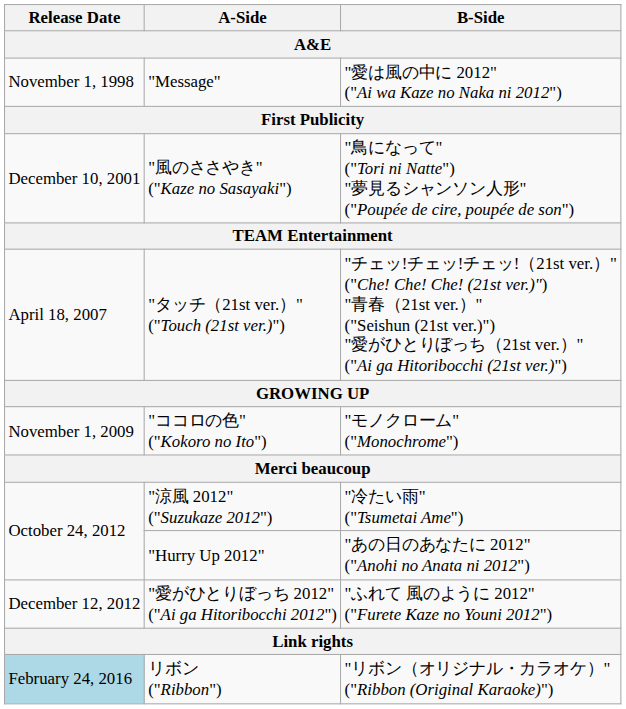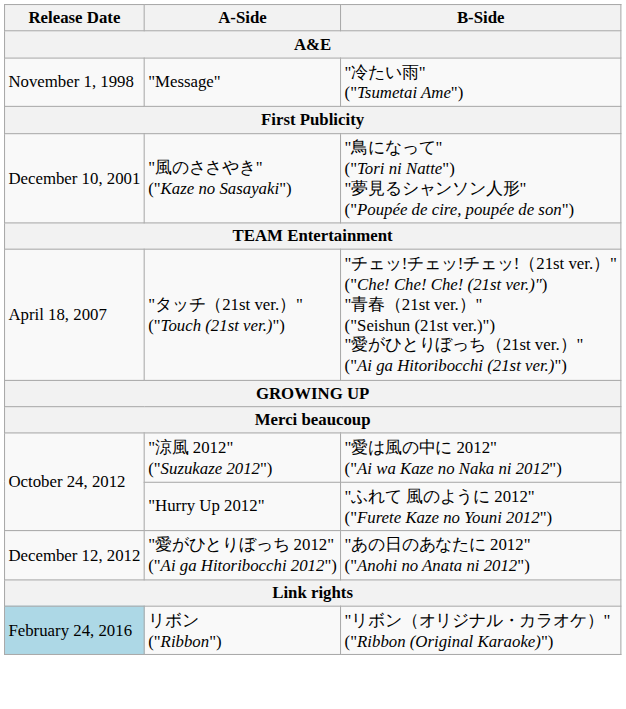 <table class="wikitable">
 <tr>
 <th>Release Date</th>
 <th>A-Side</th>
 <th>B-Side</th>
 </tr>
 <tr>
 <th colspan="3">A&E</th>
 </tr>
 <tr>
 <td>November 1, 1998</td>
 <td>"Message"</td>
-<td>"愛は風の中に 2012"<br>("<em>Ai wa Kaze no Naka ni 2012</em>")</td>
+<td>"冷たい雨"<br>("<em>Tsumetai Ame</em>")</td>
 </tr>
 <tr>
 <th colspan="3">First Publicity</th>
 </tr>
 <tr>
 <td>December 10, 2001</td>
 <td>"風のささやき"<br>("<em>Kaze no Sasayaki</em>")</td>
 <td>"鳥になって"<br>("<em>Tori ni Natte</em>")<br>"夢見るシャンソン人形"<br>("<em>Poupée de cire, poupée de son</em>")</td>
 </tr>
 <tr>
 <th colspan="3">TEAM Entertainment</th>
 </tr>
 <tr>
 <td>April 18, 2007</td>
 <td>"タッチ（21st ver.）"<br>("<em>Touch (21st ver.)</em>")</td>
 <td>"チェッ!チェッ!チェッ!（21st ver.）"<br>("<em>Che! Che! Che! (21st ver.)"</em>)<br>"青春（21st ver.）"<br>("Seishun (21st ver.)")<br>"愛がひとりぼっち（21st ver.）"<br>("<em>Ai ga Hitoribocchi (21st ver.)</em>")</td>
 </tr>
 <tr>
 <th colspan="3">GROWING UP</th>
 </tr>
 <tr>
-<td>November 1, 2009</td>
-<td>"ココロの色"<br>("<em>Kokoro no Ito</em>")</td>
-<td>"モノクローム"<br>("<em>Monochrome</em>")</td>
-</tr>
-<tr>
 <th colspan="3">Merci beaucoup</th>
 </tr>
 <tr>
 <td rowspan="2">October 24, 2012</td>
 <td>"涼風 2012"<br>("<em>Suzukaze 2012</em>")</td>
-<td>"冷たい雨"<br>("<em>Tsumetai Ame</em>")</td>
+<td>"愛は風の中に 2012"<br>("<em>Ai wa Kaze no Naka ni 2012</em>")</td>
 </tr>
 <tr>
 <td>"Hurry Up 2012"</td>
-<td>"あの日のあなたに 2012"<br>("<em>Anohi no Anata ni 2012</em>")</td>
+<td>"ふれて 風のように 2012"<br>("<em>Furete Kaze no Youni 2012</em>")</td>
 </tr>
 <tr>
 <td>December 12, 2012</td>
 <td>"愛がひとりぼっち 2012"<br>("<em>Ai ga Hitoribocchi 2012</em>")</td>
-<td>"ふれて 風のように 2012"<br>("<em>Furete Kaze no Youni 2012</em>")</td>
+<td>"あの日のあなたに 2012"<br>("<em>Anohi no Anata ni 2012</em>")</td>
 </tr>
 <tr>
 <th colspan="3">Link rights</th>
 </tr>
 <tr>
 <td style="background: lightblue;">February 24, 2016</td>
 <td>リボン<br>("<em>Ribbon</em>")</td>
 <td>"リボン（オリジナル・カラオケ）"<br>("<em>Ribbon (Original Karaoke)</em>")</td>
 </tr>
 </table>
